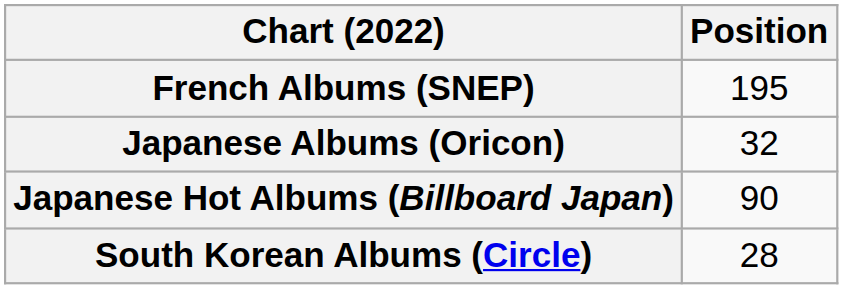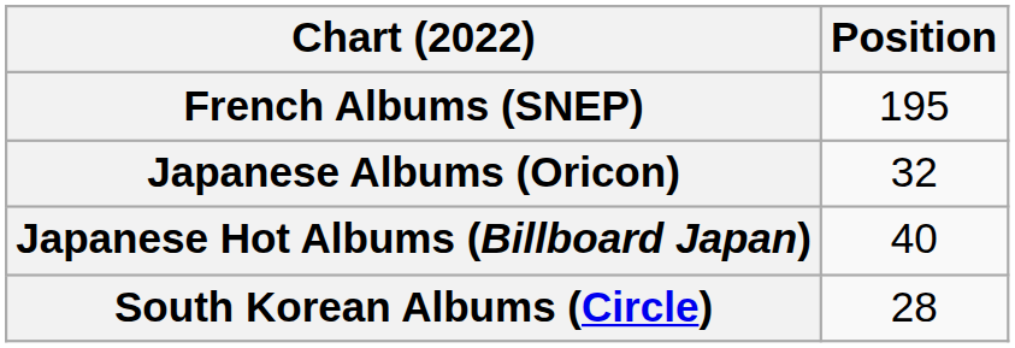 <table class="wikitable plainrowheaders" style="text-align:center">
 <tr>
 <th scope="col">Chart (2022)</th>
 <th scope="col">Position</th>
 </tr>
 <tr>
 <th scope="row">French Albums (SNEP)</th>
 <td>195</td>
 </tr>
 <tr>
 <th scope="row">Japanese Albums (Oricon)</th>
 <td>32</td>
 </tr>
 <tr>
 <th scope="row">Japanese Hot Albums (<em>Billboard Japan</em>)</th>
-<td>90</td>
+<td>40</td>
 </tr>
 <tr>
 <th scope="row">South Korean Albums (<a href='#'>Circle</a>)</th>
 <td>28</td>
 </tr>
 </table>
